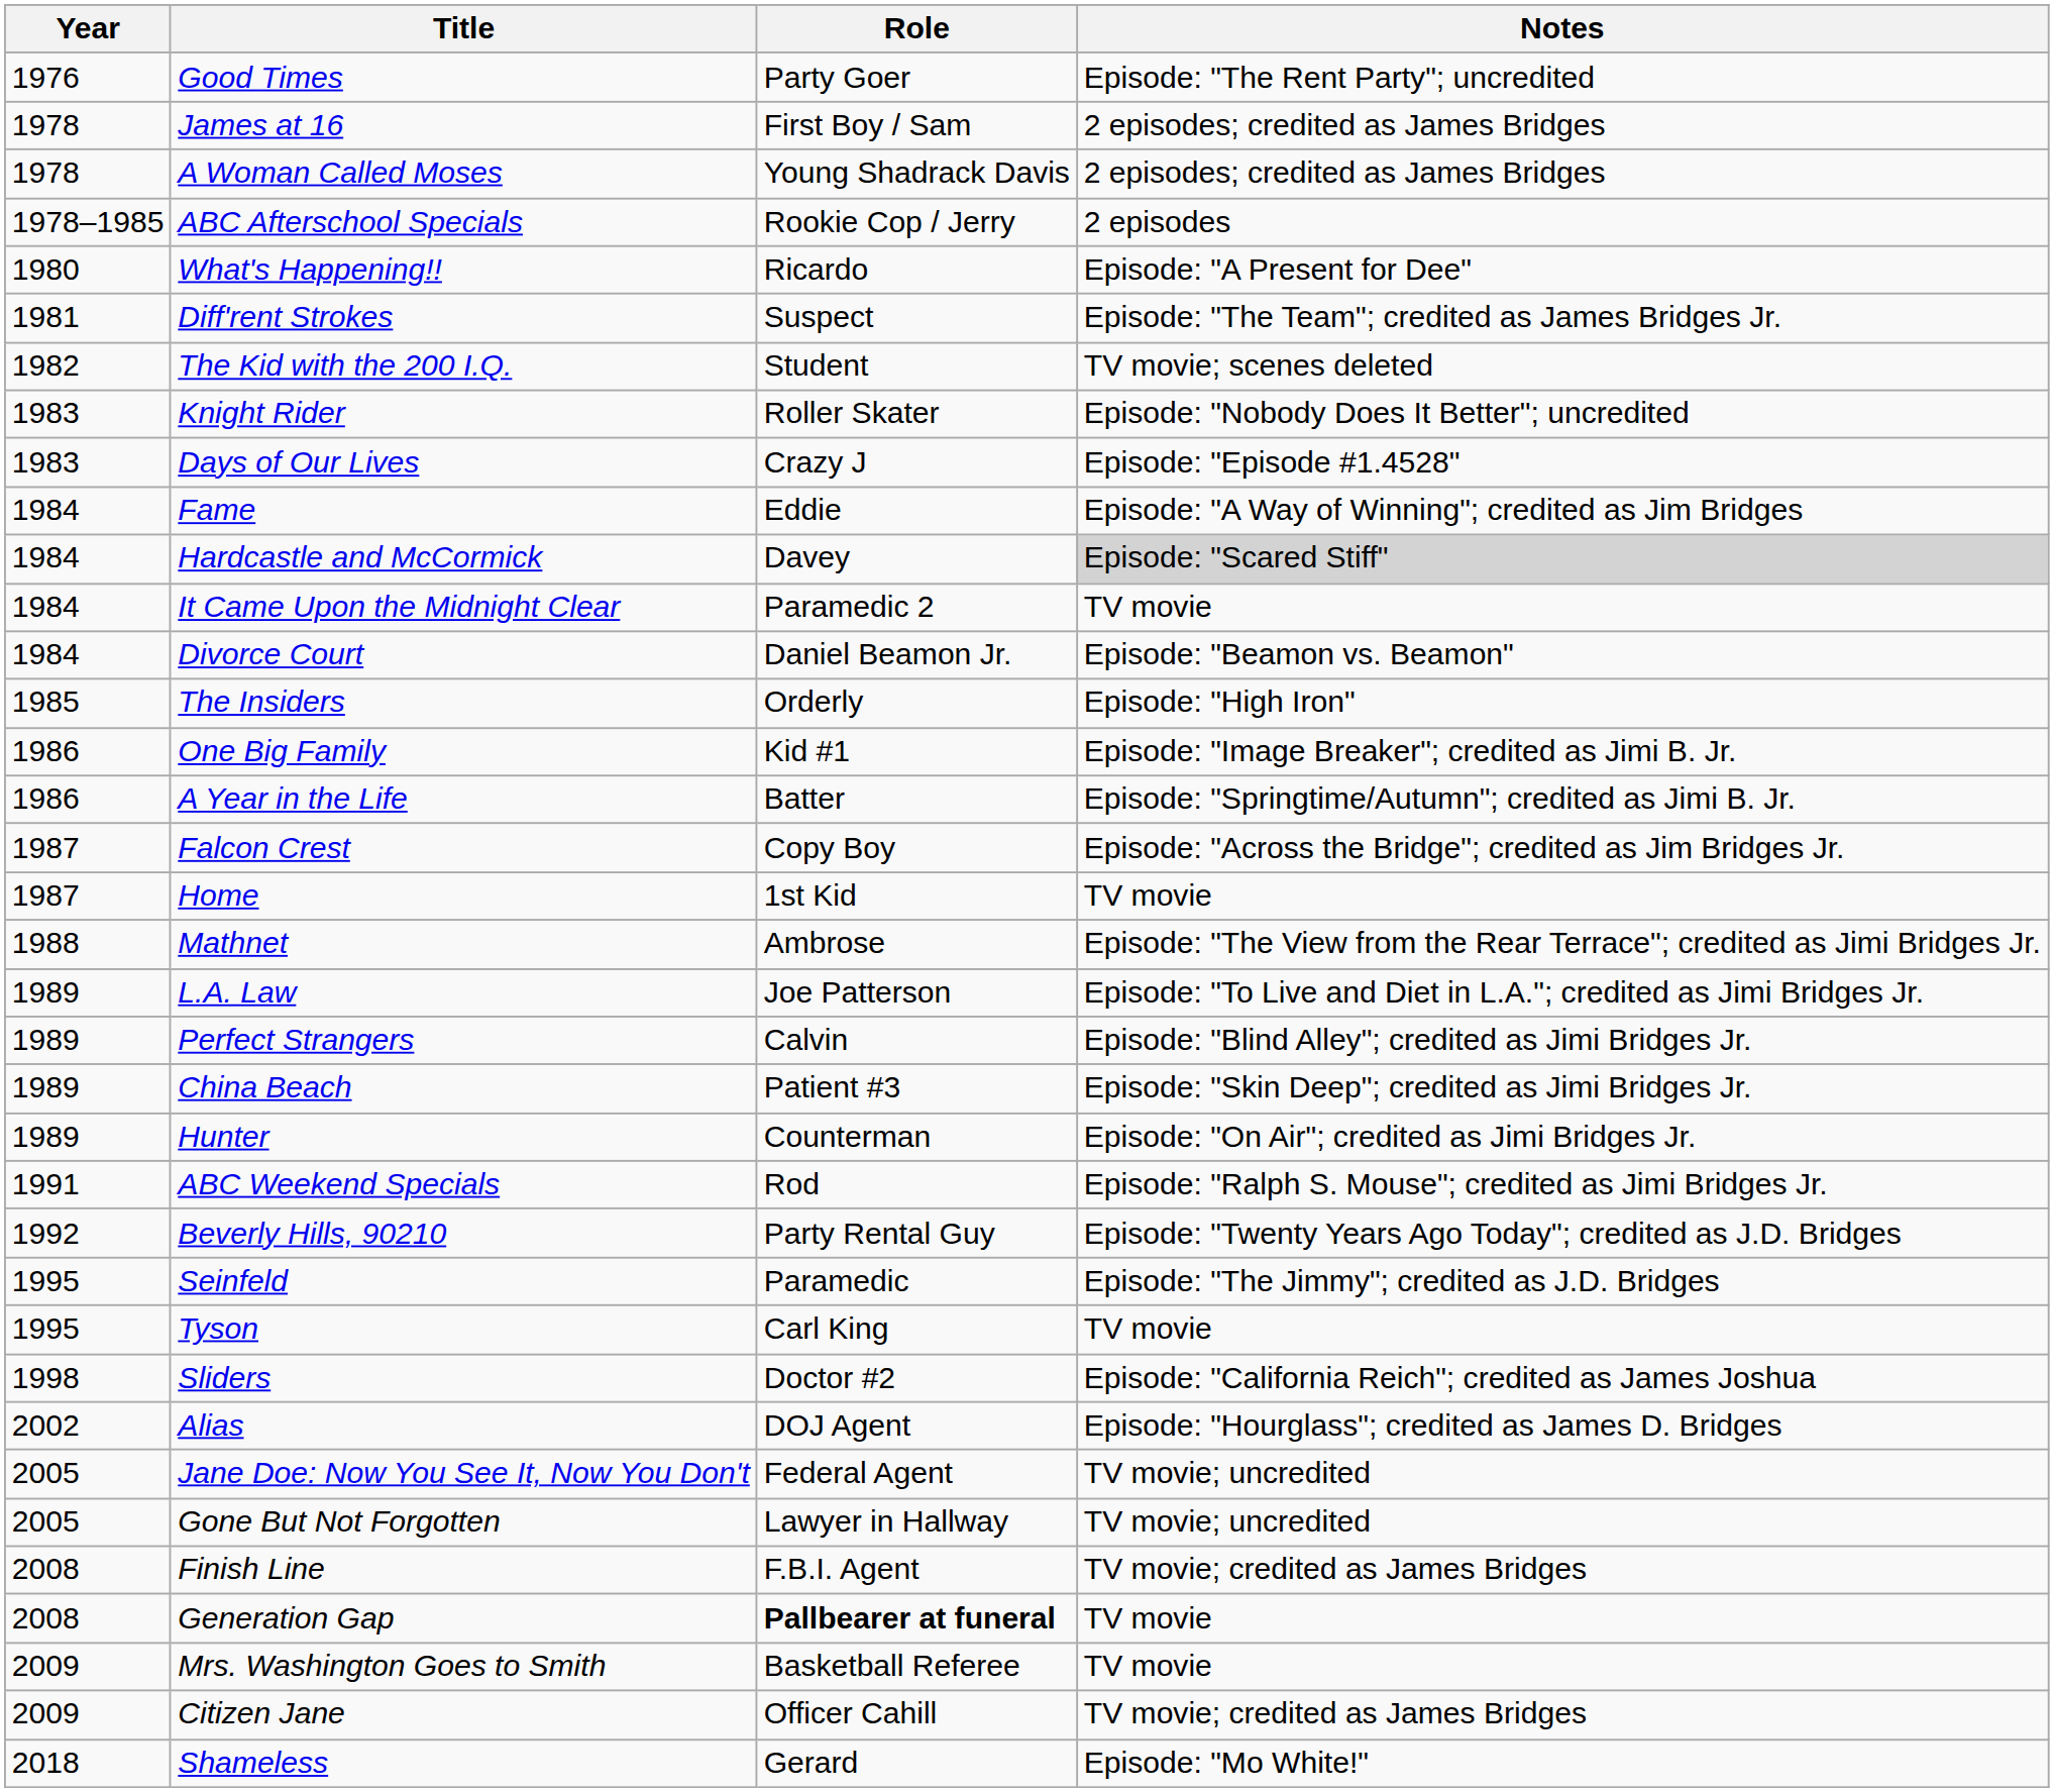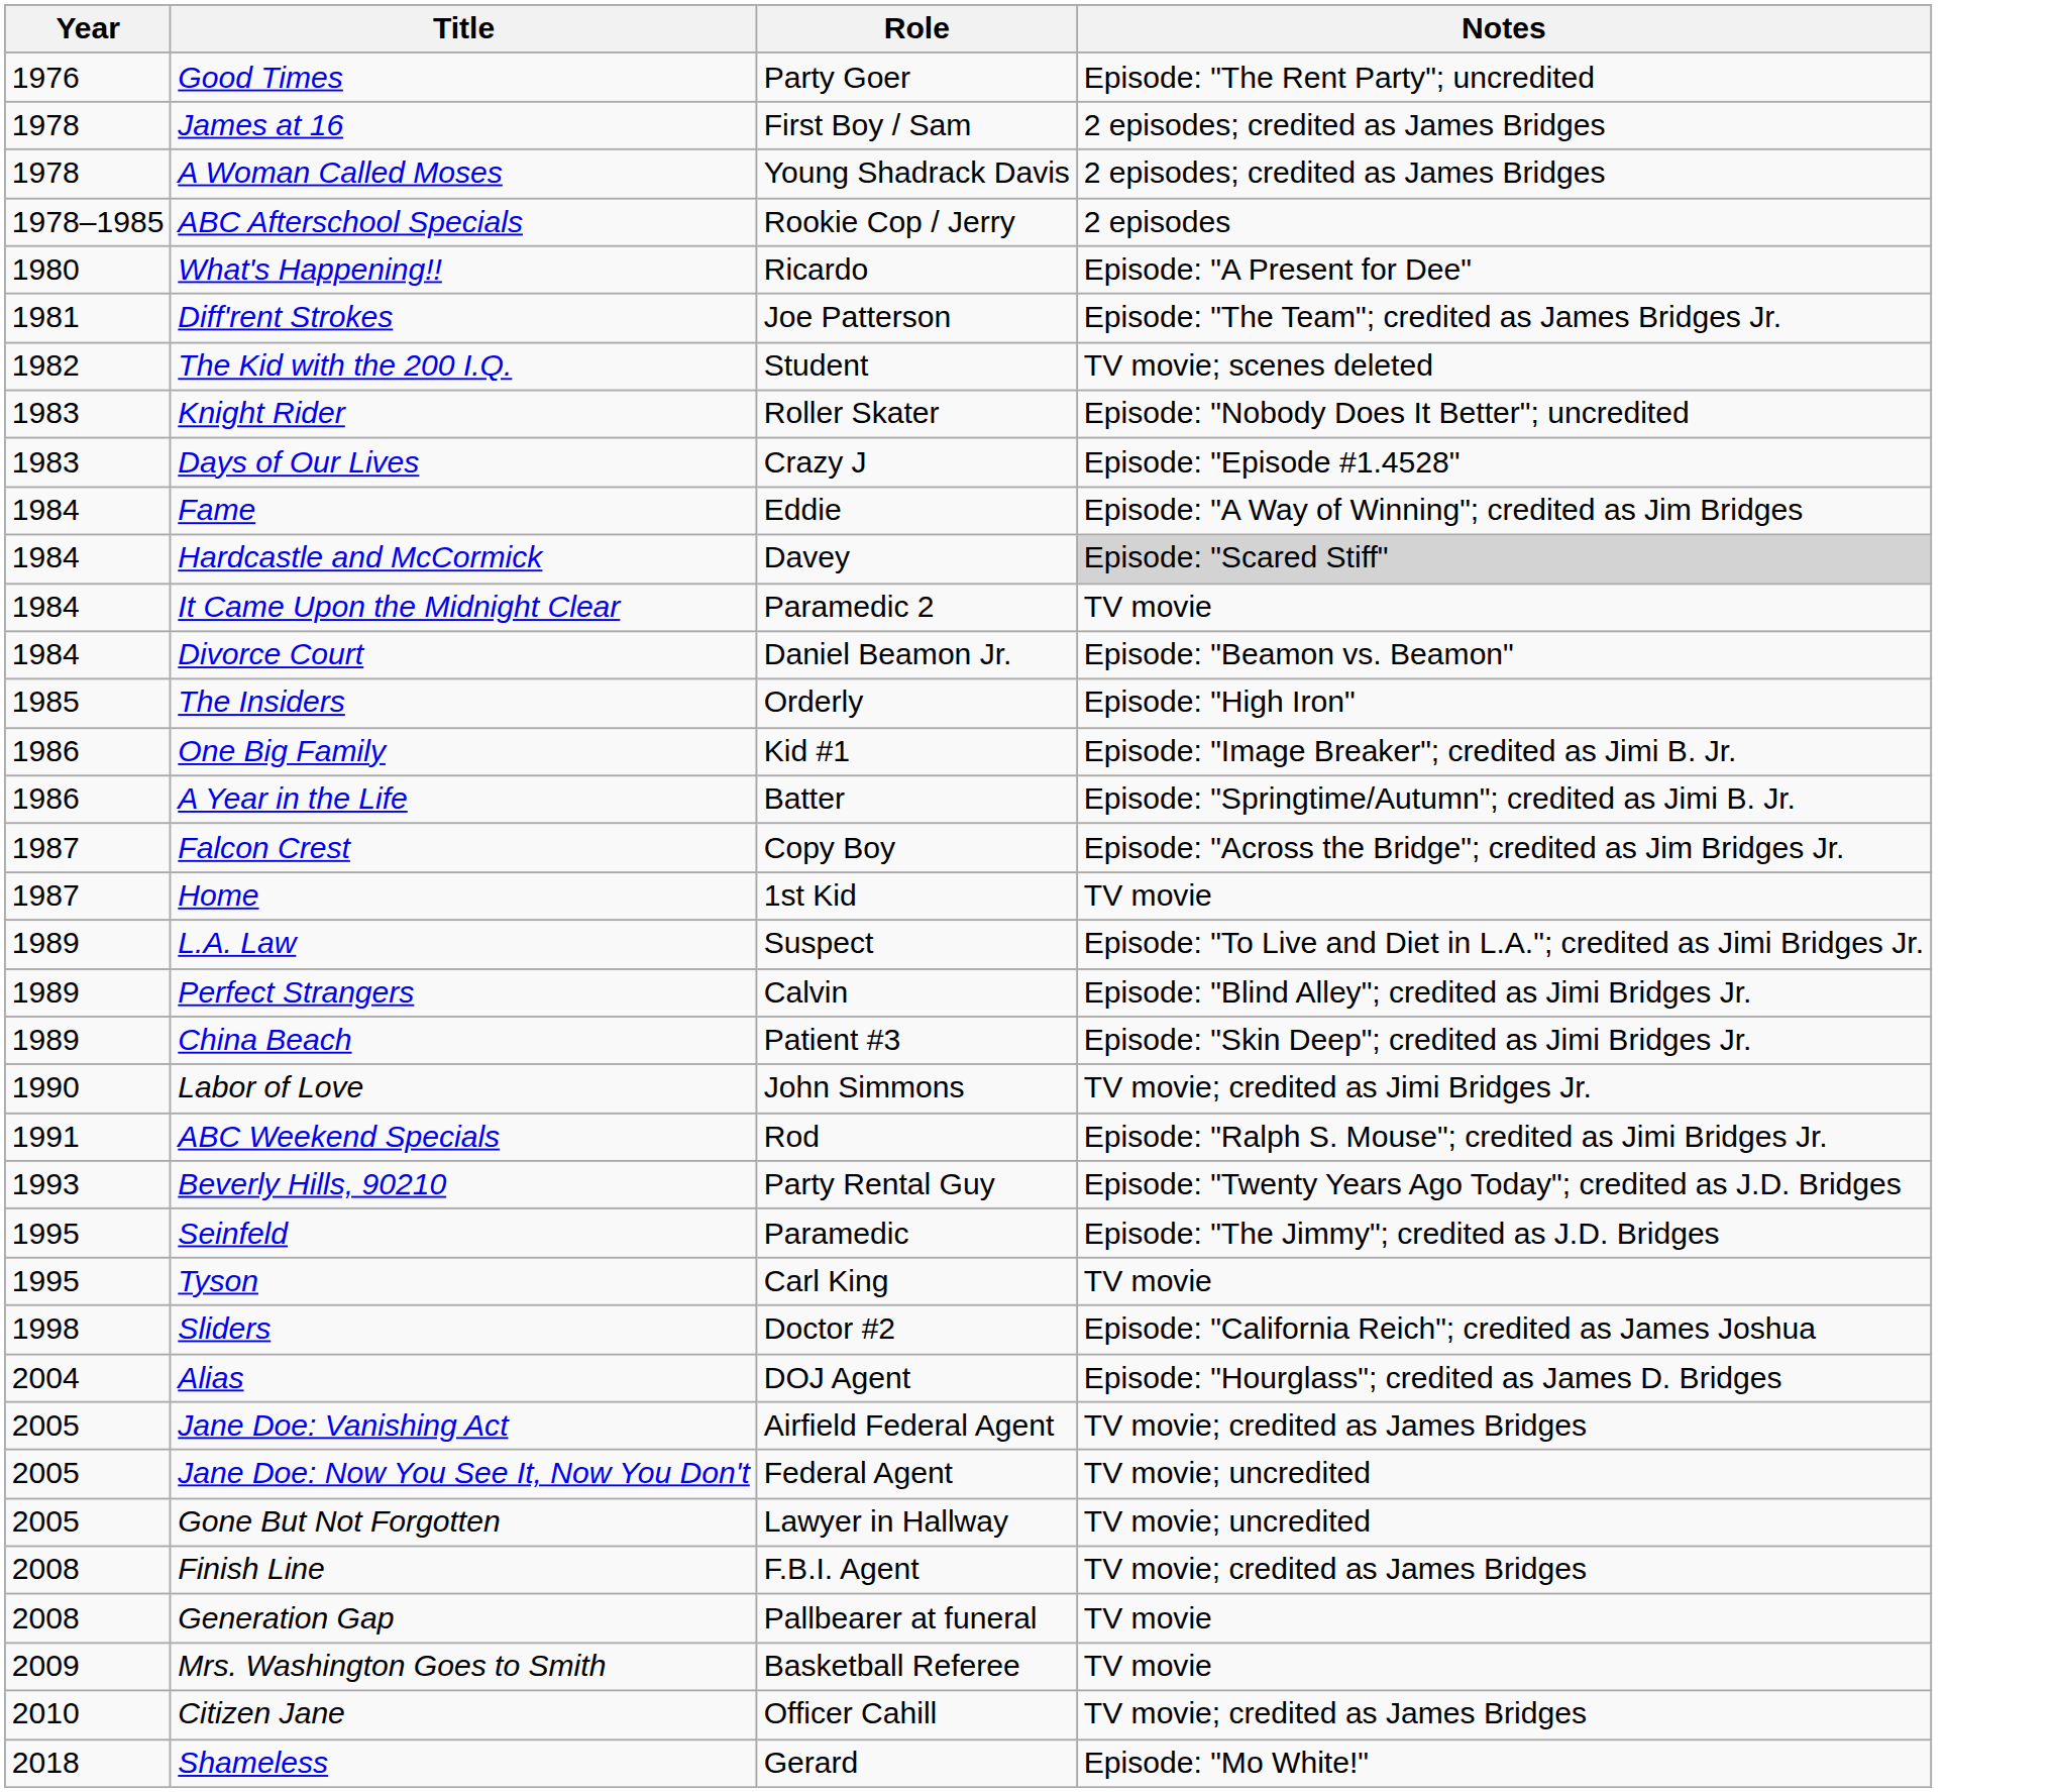 <table class="wikitable sortable">
 <tr>
 <th>Year</th>
 <th>Title</th>
 <th>Role</th>
 <th>Notes</th>
 </tr>
 <tr>
 <td>1976</td>
 <td><em><a href='#'>Good Times</a></em></td>
 <td>Party Goer</td>
 <td>Episode: "The Rent Party"; uncredited</td>
 </tr>
 <tr>
 <td>1978</td>
 <td><em><a href='#'>James at 16</a></em></td>
 <td>First Boy / Sam</td>
 <td>2 episodes; credited as James Bridges</td>
 </tr>
 <tr>
 <td>1978</td>
 <td><em><a href='#'>A Woman Called Moses</a></em></td>
 <td>Young Shadrack Davis</td>
 <td>2 episodes; credited as James Bridges</td>
 </tr>
 <tr>
 <td>1978–1985</td>
 <td><em><a href='#'>ABC Afterschool Specials</a></em></td>
 <td>Rookie Cop / Jerry</td>
 <td>2 episodes</td>
 </tr>
 <tr>
 <td>1980</td>
 <td><em><a href='#'>What's Happening!!</a></em></td>
 <td>Ricardo</td>
 <td>Episode: "A Present for Dee"</td>
 </tr>
 <tr>
 <td>1981</td>
 <td><em><a href='#'>Diff'rent Strokes</a></em></td>
-<td>Suspect</td>
+<td>Joe Patterson</td>
 <td>Episode: "The Team"; credited as James Bridges Jr.</td>
 </tr>
 <tr>
 <td>1982</td>
 <td><em><a href='#'>The Kid with the 200 I.Q.</a></em></td>
 <td>Student</td>
 <td>TV movie; scenes deleted</td>
 </tr>
 <tr>
 <td>1983</td>
 <td><em><a href='#'>Knight Rider</a></em></td>
 <td>Roller Skater</td>
 <td>Episode: "Nobody Does It Better"; uncredited</td>
 </tr>
 <tr>
 <td>1983</td>
 <td><em><a href='#'>Days of Our Lives</a></em></td>
 <td>Crazy J</td>
 <td>Episode: "Episode #1.4528"</td>
 </tr>
 <tr>
 <td>1984</td>
 <td><em><a href='#'>Fame</a></em></td>
 <td>Eddie</td>
 <td>Episode: "A Way of Winning"; credited as Jim Bridges</td>
 </tr>
 <tr>
 <td>1984</td>
 <td><em><a href='#'>Hardcastle and McCormick</a></em></td>
 <td>Davey</td>
 <td style="background: lightgrey;">Episode: "Scared Stiff"</td>
 </tr>
 <tr>
 <td>1984</td>
 <td><em><a href='#'>It Came Upon the Midnight Clear</a></em></td>
 <td>Paramedic 2</td>
 <td>TV movie</td>
 </tr>
 <tr>
 <td>1984</td>
 <td><em><a href='#'>Divorce Court</a></em></td>
 <td>Daniel Beamon Jr.</td>
 <td>Episode: "Beamon vs. Beamon"</td>
 </tr>
 <tr>
 <td>1985</td>
 <td><em><a href='#'>The Insiders</a></em></td>
 <td>Orderly</td>
 <td>Episode: "High Iron"</td>
 </tr>
 <tr>
 <td>1986</td>
 <td><em><a href='#'>One Big Family</a></em></td>
 <td>Kid #1</td>
 <td>Episode: "Image Breaker"; credited as Jimi B. Jr.</td>
 </tr>
 <tr>
 <td>1986</td>
 <td><em><a href='#'>A Year in the Life</a></em></td>
 <td>Batter</td>
 <td>Episode: "Springtime/Autumn"; credited as Jimi B. Jr.</td>
 </tr>
 <tr>
 <td>1987</td>
 <td><em><a href='#'>Falcon Crest</a></em></td>
 <td>Copy Boy</td>
 <td>Episode: "Across the Bridge"; credited as Jim Bridges Jr.</td>
 </tr>
 <tr>
 <td>1987</td>
 <td><em><a href='#'>Home</a></em></td>
 <td>1st Kid</td>
 <td>TV movie</td>
 </tr>
 <tr>
-<td>1988</td>
-<td><em><a href='#'>Mathnet</a></em></td>
-<td>Ambrose</td>
-<td>Episode: "The View from the Rear Terrace"; credited as Jimi Bridges Jr.</td>
-</tr>
-<tr>
 <td>1989</td>
 <td><em><a href='#'>L.A. Law</a></em></td>
-<td>Joe Patterson</td>
+<td>Suspect</td>
 <td>Episode: "To Live and Diet in L.A."; credited as Jimi Bridges Jr.</td>
 </tr>
 <tr>
 <td>1989</td>
 <td><em><a href='#'>Perfect Strangers</a></em></td>
 <td>Calvin</td>
 <td>Episode: "Blind Alley"; credited as Jimi Bridges Jr.</td>
 </tr>
 <tr>
 <td>1989</td>
 <td><em><a href='#'>China Beach</a></em></td>
 <td>Patient #3</td>
 <td>Episode: "Skin Deep"; credited as Jimi Bridges Jr.</td>
 </tr>
 <tr>
-<td>1989</td>
-<td><em><a href='#'>Hunter</a></em></td>
-<td>Counterman</td>
-<td>Episode: "On Air"; credited as Jimi Bridges Jr.</td>
+<td>1990</td>
+<td><em>Labor of Love</em></td>
+<td>John Simmons</td>
+<td>TV movie; credited as Jimi Bridges Jr.</td>
 </tr>
 <tr>
 <td>1991</td>
 <td><em><a href='#'>ABC Weekend Specials</a></em></td>
 <td>Rod</td>
 <td>Episode: "Ralph S. Mouse"; credited as Jimi Bridges Jr.</td>
 </tr>
 <tr>
-<td>1992</td>
+<td>1993</td>
 <td><em><a href='#'>Beverly Hills, 90210</a></em></td>
 <td>Party Rental Guy</td>
 <td>Episode: "Twenty Years Ago Today"; credited as J.D. Bridges</td>
 </tr>
 <tr>
 <td>1995</td>
 <td><em><a href='#'>Seinfeld</a></em></td>
 <td>Paramedic</td>
 <td>Episode: "The Jimmy"; credited as J.D. Bridges</td>
 </tr>
 <tr>
 <td>1995</td>
 <td><em><a href='#'>Tyson</a></em></td>
 <td>Carl King</td>
 <td>TV movie</td>
 </tr>
 <tr>
 <td>1998</td>
 <td><em><a href='#'>Sliders</a></em></td>
 <td>Doctor #2</td>
 <td>Episode: "California Reich"; credited as James Joshua</td>
 </tr>
 <tr>
-<td>2002</td>
+<td>2004</td>
 <td><em><a href='#'>Alias</a></em></td>
 <td>DOJ Agent</td>
 <td>Episode: "Hourglass"; credited as James D. Bridges</td>
+</tr>
+<tr>
+<td>2005</td>
+<td><em><a href='#'>Jane Doe: Vanishing Act</a></em></td>
+<td>Airfield Federal Agent</td>
+<td>TV movie; credited as James Bridges</td>
 </tr>
 <tr>
 <td>2005</td>
 <td><em><a href='#'>Jane Doe: Now You See It, Now You Don't</a></em></td>
 <td>Federal Agent</td>
 <td>TV movie; uncredited</td>
 </tr>
 <tr>
 <td>2005</td>
 <td><em>Gone But Not Forgotten</em></td>
 <td>Lawyer in Hallway</td>
 <td>TV movie; uncredited</td>
 </tr>
 <tr>
 <td>2008</td>
 <td><em>Finish Line</em></td>
 <td>F.B.I. Agent</td>
 <td>TV movie; credited as James Bridges</td>
 </tr>
 <tr>
 <td>2008</td>
 <td><em>Generation Gap</em></td>
-<td><strong>Pallbearer at funeral</strong></td>
+<td>Pallbearer at funeral</td>
 <td>TV movie</td>
 </tr>
 <tr>
 <td>2009</td>
 <td><em>Mrs. Washington Goes to Smith</em></td>
 <td>Basketball Referee</td>
 <td>TV movie</td>
 </tr>
 <tr>
-<td>2009</td>
+<td>2010</td>
 <td><em>Citizen Jane</em></td>
 <td>Officer Cahill</td>
 <td>TV movie; credited as James Bridges</td>
 </tr>
 <tr>
 <td>2018</td>
 <td><em><a href='#'>Shameless</a></em></td>
 <td>Gerard</td>
 <td>Episode: "Mo White!"</td>
 </tr>
 </table>
